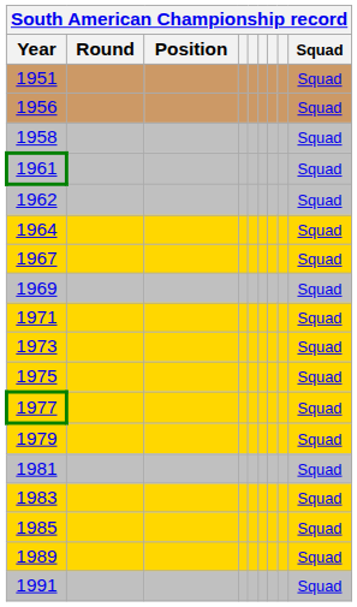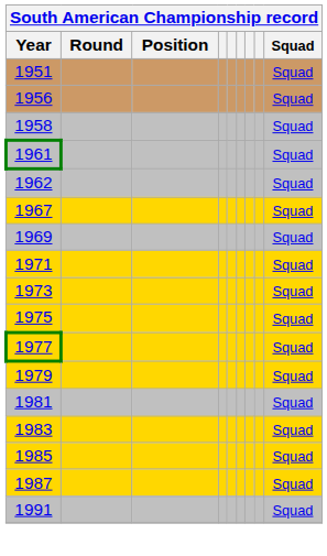 <table class="wikitable" style="text-align: center;">
 <tr>
 <th colspan=9><a href='#'>South American Championship record</a></th>
 </tr>
 <tr>
 <th>Year</th>
 <th>Round</th>
 <th>Position</th>
 <th></th>
 <th></th>
 <th></th>
 <th></th>
 <th></th>
 <th><small>Squad</small></th>
 </tr>
 <tr bgcolor=cc9966>
 <td> <a href='#'>1951</a></td>
 <td></td>
 <td></td>
 <td></td>
 <td></td>
 <td></td>
 <td></td>
 <td></td>
 <td><small><a href='#'>Squad</a></small></td>
 </tr>
 <tr bgcolor=cc9966>
 <td> <a href='#'>1956</a></td>
 <td></td>
 <td></td>
 <td></td>
 <td></td>
 <td></td>
 <td></td>
 <td></td>
 <td><small><a href='#'>Squad</a></small></td>
 </tr>
 <tr bgcolor=silver>
 <td> <a href='#'>1958</a></td>
 <td></td>
 <td></td>
 <td></td>
 <td></td>
 <td></td>
 <td></td>
 <td></td>
 <td><small><a href='#'>Squad</a></small></td>
 </tr>
 <tr bgcolor=silver>
 <td style="border: 3px solid green"> <a href='#'>1961</a></td>
 <td></td>
 <td></td>
 <td></td>
 <td></td>
 <td></td>
 <td></td>
 <td></td>
 <td><small><a href='#'>Squad</a></small></td>
 </tr>
 <tr bgcolor=silver>
 <td> <a href='#'>1962</a></td>
-<td></td>
-<td></td>
-<td></td>
-<td></td>
-<td></td>
-<td></td>
-<td></td>
-<td><small><a href='#'>Squad</a></small></td>
-</tr>
-<tr bgcolor=gold>
-<td> <a href='#'>1964</a></td>
 <td></td>
 <td></td>
 <td></td>
 <td></td>
 <td></td>
 <td></td>
 <td></td>
 <td><small><a href='#'>Squad</a></small></td>
 </tr>
 <tr bgcolor=gold>
 <td> <a href='#'>1967</a></td>
 <td></td>
 <td></td>
 <td></td>
 <td></td>
 <td></td>
 <td></td>
 <td></td>
 <td><small><a href='#'>Squad</a></small></td>
 </tr>
 <tr bgcolor=silver>
 <td> <a href='#'>1969</a></td>
 <td></td>
 <td></td>
 <td></td>
 <td></td>
 <td></td>
 <td></td>
 <td></td>
 <td><small><a href='#'>Squad</a></small></td>
 </tr>
 <tr bgcolor=gold>
 <td> <a href='#'>1971</a></td>
 <td></td>
 <td></td>
 <td></td>
 <td></td>
 <td></td>
 <td></td>
 <td></td>
 <td><small><a href='#'>Squad</a></small></td>
 </tr>
 <tr bgcolor=gold>
 <td> <a href='#'>1973</a></td>
 <td></td>
 <td></td>
 <td></td>
 <td></td>
 <td></td>
 <td></td>
 <td></td>
 <td><small><a href='#'>Squad</a></small></td>
 </tr>
 <tr bgcolor=gold>
 <td> <a href='#'>1975</a></td>
 <td></td>
 <td></td>
 <td></td>
 <td></td>
 <td></td>
 <td></td>
 <td></td>
 <td><small><a href='#'>Squad</a></small></td>
 </tr>
 <tr bgcolor=gold>
 <td style="border: 3px solid green"> <a href='#'>1977</a></td>
 <td></td>
 <td></td>
 <td></td>
 <td></td>
 <td></td>
 <td></td>
 <td></td>
 <td><small><a href='#'>Squad</a></small></td>
 </tr>
 <tr bgcolor=gold>
 <td> <a href='#'>1979</a></td>
 <td></td>
 <td></td>
 <td></td>
 <td></td>
 <td></td>
 <td></td>
 <td></td>
 <td><small><a href='#'>Squad</a></small></td>
 </tr>
 <tr bgcolor=silver>
 <td> <a href='#'>1981</a></td>
 <td></td>
 <td></td>
 <td></td>
 <td></td>
 <td></td>
 <td></td>
 <td></td>
 <td><small><a href='#'>Squad</a></small></td>
 </tr>
 <tr bgcolor=gold>
 <td> <a href='#'>1983</a></td>
 <td></td>
 <td></td>
 <td></td>
 <td></td>
 <td></td>
 <td></td>
 <td></td>
 <td><small><a href='#'>Squad</a></small></td>
 </tr>
 <tr bgcolor=gold>
 <td> <a href='#'>1985</a></td>
 <td></td>
 <td></td>
 <td></td>
 <td></td>
 <td></td>
 <td></td>
 <td></td>
 <td><small><a href='#'>Squad</a></small></td>
 </tr>
 <tr bgcolor=gold>
-<td> <a href='#'>1989</a></td>
+<td> <a href='#'>1987</a></td>
 <td></td>
 <td></td>
 <td></td>
 <td></td>
 <td></td>
 <td></td>
 <td></td>
 <td><small><a href='#'>Squad</a></small></td>
 </tr>
 <tr bgcolor=silver>
 <td> <a href='#'>1991</a></td>
 <td></td>
 <td></td>
 <td></td>
 <td></td>
 <td></td>
 <td></td>
 <td></td>
 <td><small><a href='#'>Squad</a></small></td>
 </tr>
 <tr>
 </tr>
 </table>
